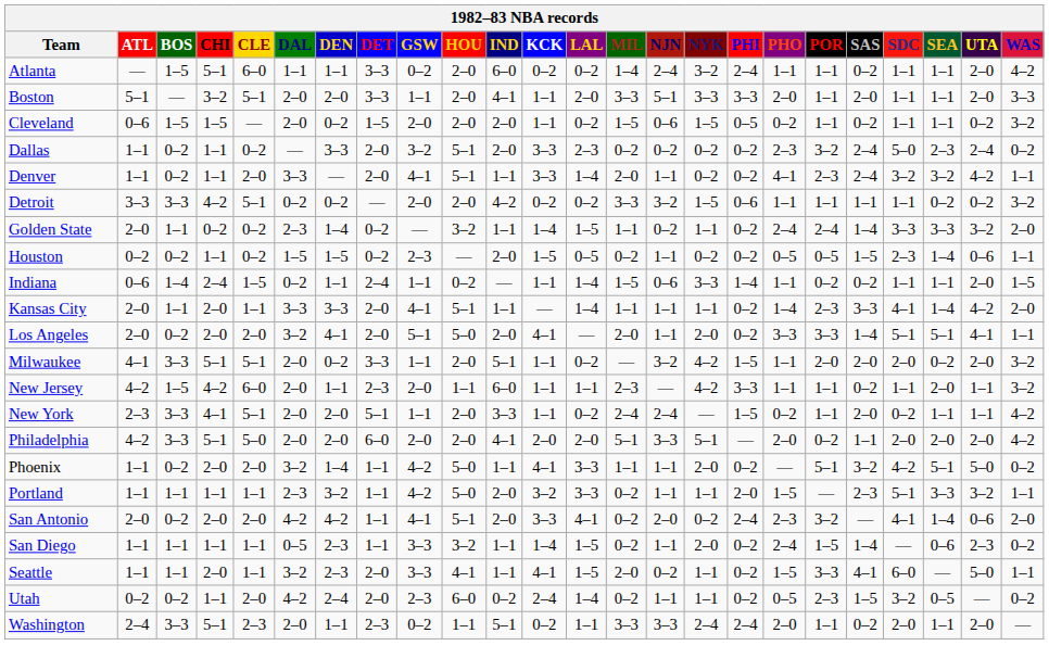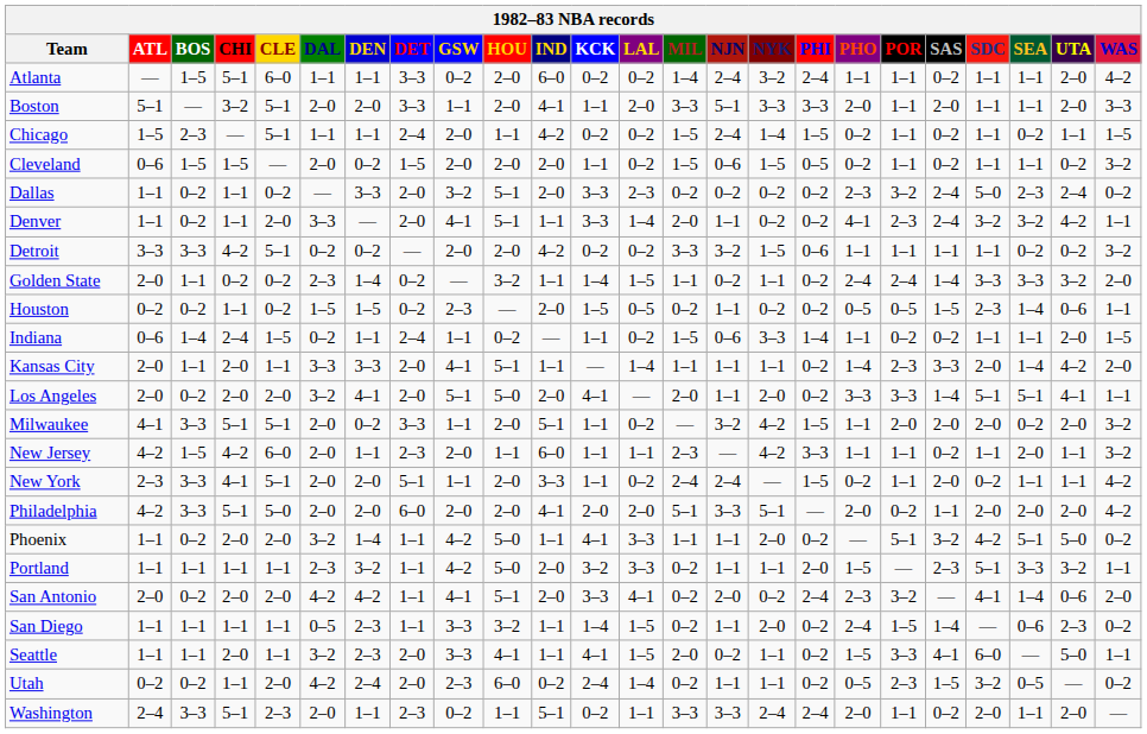 <table class="wikitable" style="font-size:95%; text-align:center;">
 <tr>
 <th colspan=24>1982–83 NBA records</th>
 </tr>
 <tr>
 <th width=100>Team</th>
 <th style="background:#FF0000;color:#FFFFFF;width=35">ATL</th>
 <th style="background:#006400;color:#FFFFFF;width=35">BOS</th>
 <th style="background:#FF0000;color:#000000;width=35">CHI</th>
 <th style="background:#FFD700;color:#8B0000;width=35">CLE</th>
 <th style="background:#008000;color:#00008B;width=35">DAL</th>
 <th style="background:#0000CD;color:#FFD700;width=35">DEN</th>
 <th style="background:#0000FF;color:#FF0000;width=35">DET</th>
 <th style="background:#0000FF;color:#FFD700;width=35">GSW</th>
 <th style="background:#FF0000;color:#FFD700;width=35">HOU</th>
 <th style="background:#000080;color:#FFD700;width=35">IND</th>
 <th style="background:#0000FF;color:#FFFFFF;width=35">KCK</th>
 <th style="background:#800080;color:#FFD700;width=35">LAL</th>
 <th style="background:#006400;color:#B22222;width=35">MIL</th>
 <th style="background:#B0170C;color:#00056D;width=35">NJN</th>
 <th style="background:#800000;color:#191970;width=35">NYK</th>
 <th style="background:#FF0000;color:#0000FF;width=35">PHI</th>
 <th style="background:#800080;color:#FF4500;width=35">PHO</th>
 <th style="background:#000000;color:#FF0000;width=35">POR</th>
 <th style="background:#000000;color:#C0C0C0;width=35">SAS</th>
 <th style="background:#F9160D;color:#1A2E8B;width=35">SDC</th>
 <th style="background:#005831;color:#FFC322;width=35">SEA</th>
 <th style="background:#36004A;color:#FFFF00;width=35">UTA</th>
 <th style="background:#DC143C;color:#0000CD;width=35">WAS</th>
 </tr>
 <tr>
 <td style="text-align:left;"><a href='#'>Atlanta</a></td>
 <td>—</td>
 <td>1–5</td>
 <td>5–1</td>
 <td>6–0</td>
 <td>1–1</td>
 <td>1–1</td>
 <td>3–3</td>
 <td>0–2</td>
 <td>2–0</td>
 <td>6–0</td>
 <td>0–2</td>
 <td>0–2</td>
 <td>1–4</td>
 <td>2–4</td>
 <td>3–2</td>
 <td>2–4</td>
 <td>1–1</td>
 <td>1–1</td>
 <td>0–2</td>
 <td>1–1</td>
 <td>1–1</td>
 <td>2–0</td>
 <td>4–2</td>
 </tr>
 <tr>
 <td style="text-align:left;"><a href='#'>Boston</a></td>
 <td>5–1</td>
 <td>—</td>
 <td>3–2</td>
 <td>5–1</td>
 <td>2–0</td>
 <td>2–0</td>
 <td>3–3</td>
 <td>1–1</td>
 <td>2–0</td>
 <td>4–1</td>
 <td>1–1</td>
 <td>2–0</td>
 <td>3–3</td>
 <td>5–1</td>
 <td>3–3</td>
 <td>3–3</td>
 <td>2–0</td>
 <td>1–1</td>
 <td>2–0</td>
 <td>1–1</td>
 <td>1–1</td>
 <td>2–0</td>
 <td>3–3</td>
+</tr>
+<tr>
+<td style="text-align:left;"><a href='#'>Chicago</a></td>
+<td>1–5</td>
+<td>2–3</td>
+<td>—</td>
+<td>5–1</td>
+<td>1–1</td>
+<td>1–1</td>
+<td>2–4</td>
+<td>2–0</td>
+<td>1–1</td>
+<td>4–2</td>
+<td>0–2</td>
+<td>0–2</td>
+<td>1–5</td>
+<td>2–4</td>
+<td>1–4</td>
+<td>1–5</td>
+<td>0–2</td>
+<td>1–1</td>
+<td>0–2</td>
+<td>1–1</td>
+<td>0–2</td>
+<td>1–1</td>
+<td>1–5</td>
 </tr>
 <tr>
 <td style="text-align:left;"><a href='#'>Cleveland</a></td>
 <td>0–6</td>
 <td>1–5</td>
 <td>1–5</td>
 <td>—</td>
 <td>2–0</td>
 <td>0–2</td>
 <td>1–5</td>
 <td>2–0</td>
 <td>2–0</td>
 <td>2–0</td>
 <td>1–1</td>
 <td>0–2</td>
 <td>1–5</td>
 <td>0–6</td>
 <td>1–5</td>
 <td>0–5</td>
 <td>0–2</td>
 <td>1–1</td>
 <td>0–2</td>
 <td>1–1</td>
 <td>1–1</td>
 <td>0–2</td>
 <td>3–2</td>
 </tr>
 <tr>
 <td style="text-align:left;"><a href='#'>Dallas</a></td>
 <td>1–1</td>
 <td>0–2</td>
 <td>1–1</td>
 <td>0–2</td>
 <td>—</td>
 <td>3–3</td>
 <td>2–0</td>
 <td>3–2</td>
 <td>5–1</td>
 <td>2–0</td>
 <td>3–3</td>
 <td>2–3</td>
 <td>0–2</td>
 <td>0–2</td>
 <td>0–2</td>
 <td>0–2</td>
 <td>2–3</td>
 <td>3–2</td>
 <td>2–4</td>
 <td>5–0</td>
 <td>2–3</td>
 <td>2–4</td>
 <td>0–2</td>
 </tr>
 <tr>
 <td style="text-align:left;"><a href='#'>Denver</a></td>
 <td>1–1</td>
 <td>0–2</td>
 <td>1–1</td>
 <td>2–0</td>
 <td>3–3</td>
 <td>—</td>
 <td>2–0</td>
 <td>4–1</td>
 <td>5–1</td>
 <td>1–1</td>
 <td>3–3</td>
 <td>1–4</td>
 <td>2–0</td>
 <td>1–1</td>
 <td>0–2</td>
 <td>0–2</td>
 <td>4–1</td>
 <td>2–3</td>
 <td>2–4</td>
 <td>3–2</td>
 <td>3–2</td>
 <td>4–2</td>
 <td>1–1</td>
 </tr>
 <tr>
 <td style="text-align:left;"><a href='#'>Detroit</a></td>
 <td>3–3</td>
 <td>3–3</td>
 <td>4–2</td>
 <td>5–1</td>
 <td>0–2</td>
 <td>0–2</td>
 <td>—</td>
 <td>2–0</td>
 <td>2–0</td>
 <td>4–2</td>
 <td>0–2</td>
 <td>0–2</td>
 <td>3–3</td>
 <td>3–2</td>
 <td>1–5</td>
 <td>0–6</td>
 <td>1–1</td>
 <td>1–1</td>
 <td>1–1</td>
 <td>1–1</td>
 <td>0–2</td>
 <td>0–2</td>
 <td>3–2</td>
 </tr>
 <tr>
 <td style="text-align:left;"><a href='#'>Golden State</a></td>
 <td>2–0</td>
 <td>1–1</td>
 <td>0–2</td>
 <td>0–2</td>
 <td>2–3</td>
 <td>1–4</td>
 <td>0–2</td>
 <td>—</td>
 <td>3–2</td>
 <td>1–1</td>
 <td>1–4</td>
 <td>1–5</td>
 <td>1–1</td>
 <td>0–2</td>
 <td>1–1</td>
 <td>0–2</td>
 <td>2–4</td>
 <td>2–4</td>
 <td>1–4</td>
 <td>3–3</td>
 <td>3–3</td>
 <td>3–2</td>
 <td>2–0</td>
 </tr>
 <tr>
 <td style="text-align:left;"><a href='#'>Houston</a></td>
 <td>0–2</td>
 <td>0–2</td>
 <td>1–1</td>
 <td>0–2</td>
 <td>1–5</td>
 <td>1–5</td>
 <td>0–2</td>
 <td>2–3</td>
 <td>—</td>
 <td>2–0</td>
 <td>1–5</td>
 <td>0–5</td>
 <td>0–2</td>
 <td>1–1</td>
 <td>0–2</td>
 <td>0–2</td>
 <td>0–5</td>
 <td>0–5</td>
 <td>1–5</td>
 <td>2–3</td>
 <td>1–4</td>
 <td>0–6</td>
 <td>1–1</td>
 </tr>
 <tr>
 <td style="text-align:left;"><a href='#'>Indiana</a></td>
 <td>0–6</td>
 <td>1–4</td>
 <td>2–4</td>
 <td>1–5</td>
 <td>0–2</td>
 <td>1–1</td>
 <td>2–4</td>
 <td>1–1</td>
 <td>0–2</td>
 <td>—</td>
 <td>1–1</td>
-<td>1–4</td>
+<td>0–2</td>
 <td>1–5</td>
 <td>0–6</td>
 <td>3–3</td>
 <td>1–4</td>
 <td>1–1</td>
 <td>0–2</td>
 <td>0–2</td>
 <td>1–1</td>
 <td>1–1</td>
 <td>2–0</td>
 <td>1–5</td>
 </tr>
 <tr>
 <td style="text-align:left;"><a href='#'>Kansas City</a></td>
 <td>2–0</td>
 <td>1–1</td>
 <td>2–0</td>
 <td>1–1</td>
 <td>3–3</td>
 <td>3–3</td>
 <td>2–0</td>
 <td>4–1</td>
 <td>5–1</td>
 <td>1–1</td>
 <td>—</td>
 <td>1–4</td>
 <td>1–1</td>
 <td>1–1</td>
 <td>1–1</td>
 <td>0–2</td>
 <td>1–4</td>
 <td>2–3</td>
 <td>3–3</td>
-<td>4–1</td>
+<td>2–0</td>
 <td>1–4</td>
 <td>4–2</td>
 <td>2–0</td>
 </tr>
 <tr>
 <td style="text-align:left;"><a href='#'>Los Angeles</a></td>
 <td>2–0</td>
 <td>0–2</td>
 <td>2–0</td>
 <td>2–0</td>
 <td>3–2</td>
 <td>4–1</td>
 <td>2–0</td>
 <td>5–1</td>
 <td>5–0</td>
 <td>2–0</td>
 <td>4–1</td>
 <td>—</td>
 <td>2–0</td>
 <td>1–1</td>
 <td>2–0</td>
 <td>0–2</td>
 <td>3–3</td>
 <td>3–3</td>
 <td>1–4</td>
 <td>5–1</td>
 <td>5–1</td>
 <td>4–1</td>
 <td>1–1</td>
 </tr>
 <tr>
 <td style="text-align:left;"><a href='#'>Milwaukee</a></td>
 <td>4–1</td>
 <td>3–3</td>
 <td>5–1</td>
 <td>5–1</td>
 <td>2–0</td>
 <td>0–2</td>
 <td>3–3</td>
 <td>1–1</td>
 <td>2–0</td>
 <td>5–1</td>
 <td>1–1</td>
 <td>0–2</td>
 <td>—</td>
 <td>3–2</td>
 <td>4–2</td>
 <td>1–5</td>
 <td>1–1</td>
 <td>2–0</td>
 <td>2–0</td>
 <td>2–0</td>
 <td>0–2</td>
 <td>2–0</td>
 <td>3–2</td>
 </tr>
 <tr>
 <td style="text-align:left;"><a href='#'>New Jersey</a></td>
 <td>4–2</td>
 <td>1–5</td>
 <td>4–2</td>
 <td>6–0</td>
 <td>2–0</td>
 <td>1–1</td>
 <td>2–3</td>
 <td>2–0</td>
 <td>1–1</td>
 <td>6–0</td>
 <td>1–1</td>
 <td>1–1</td>
 <td>2–3</td>
 <td>—</td>
 <td>4–2</td>
 <td>3–3</td>
 <td>1–1</td>
 <td>1–1</td>
 <td>0–2</td>
 <td>1–1</td>
 <td>2–0</td>
 <td>1–1</td>
 <td>3–2</td>
 </tr>
 <tr>
 <td style="text-align:left;"><a href='#'>New York</a></td>
 <td>2–3</td>
 <td>3–3</td>
 <td>4–1</td>
 <td>5–1</td>
 <td>2–0</td>
 <td>2–0</td>
 <td>5–1</td>
 <td>1–1</td>
 <td>2–0</td>
 <td>3–3</td>
 <td>1–1</td>
 <td>0–2</td>
 <td>2–4</td>
 <td>2–4</td>
 <td>—</td>
 <td>1–5</td>
 <td>0–2</td>
 <td>1–1</td>
 <td>2–0</td>
 <td>0–2</td>
 <td>1–1</td>
 <td>1–1</td>
 <td>4–2</td>
 </tr>
 <tr>
 <td style="text-align:left;"><a href='#'>Philadelphia</a></td>
 <td>4–2</td>
 <td>3–3</td>
 <td>5–1</td>
 <td>5–0</td>
 <td>2–0</td>
 <td>2–0</td>
 <td>6–0</td>
 <td>2–0</td>
 <td>2–0</td>
 <td>4–1</td>
 <td>2–0</td>
 <td>2–0</td>
 <td>5–1</td>
 <td>3–3</td>
 <td>5–1</td>
 <td>—</td>
 <td>2–0</td>
 <td>0–2</td>
 <td>1–1</td>
 <td>2–0</td>
 <td>2–0</td>
 <td>2–0</td>
 <td>4–2</td>
 </tr>
 <tr>
 <td style="text-align:left;">Phoenix</td>
 <td>1–1</td>
 <td>0–2</td>
 <td>2–0</td>
 <td>2–0</td>
 <td>3–2</td>
 <td>1–4</td>
 <td>1–1</td>
 <td>4–2</td>
 <td>5–0</td>
 <td>1–1</td>
 <td>4–1</td>
 <td>3–3</td>
 <td>1–1</td>
 <td>1–1</td>
 <td>2–0</td>
 <td>0–2</td>
 <td>—</td>
 <td>5–1</td>
 <td>3–2</td>
 <td>4–2</td>
 <td>5–1</td>
 <td>5–0</td>
 <td>0–2</td>
 </tr>
 <tr>
 <td style="text-align:left;"><a href='#'>Portland</a></td>
 <td>1–1</td>
 <td>1–1</td>
 <td>1–1</td>
 <td>1–1</td>
 <td>2–3</td>
 <td>3–2</td>
 <td>1–1</td>
 <td>4–2</td>
 <td>5–0</td>
 <td>2–0</td>
 <td>3–2</td>
 <td>3–3</td>
 <td>0–2</td>
 <td>1–1</td>
 <td>1–1</td>
 <td>2–0</td>
 <td>1–5</td>
 <td>—</td>
 <td>2–3</td>
 <td>5–1</td>
 <td>3–3</td>
 <td>3–2</td>
 <td>1–1</td>
 </tr>
 <tr>
 <td style="text-align:left;"><a href='#'>San Antonio</a></td>
 <td>2–0</td>
 <td>0–2</td>
 <td>2–0</td>
 <td>2–0</td>
 <td>4–2</td>
 <td>4–2</td>
 <td>1–1</td>
 <td>4–1</td>
 <td>5–1</td>
 <td>2–0</td>
 <td>3–3</td>
 <td>4–1</td>
 <td>0–2</td>
 <td>2–0</td>
 <td>0–2</td>
 <td>2–4</td>
 <td>2–3</td>
 <td>3–2</td>
 <td>—</td>
 <td>4–1</td>
 <td>1–4</td>
 <td>0–6</td>
 <td>2–0</td>
 </tr>
 <tr>
 <td style="text-align:left;"><a href='#'>San Diego</a></td>
 <td>1–1</td>
 <td>1–1</td>
 <td>1–1</td>
 <td>1–1</td>
 <td>0–5</td>
 <td>2–3</td>
 <td>1–1</td>
 <td>3–3</td>
 <td>3–2</td>
 <td>1–1</td>
 <td>1–4</td>
 <td>1–5</td>
 <td>0–2</td>
 <td>1–1</td>
 <td>2–0</td>
 <td>0–2</td>
 <td>2–4</td>
 <td>1–5</td>
 <td>1–4</td>
 <td>—</td>
 <td>0–6</td>
 <td>2–3</td>
 <td>0–2</td>
 </tr>
 <tr>
 <td style="text-align:left;"><a href='#'>Seattle</a></td>
 <td>1–1</td>
 <td>1–1</td>
 <td>2–0</td>
 <td>1–1</td>
 <td>3–2</td>
 <td>2–3</td>
 <td>2–0</td>
 <td>3–3</td>
 <td>4–1</td>
 <td>1–1</td>
 <td>4–1</td>
 <td>1–5</td>
 <td>2–0</td>
 <td>0–2</td>
 <td>1–1</td>
 <td>0–2</td>
 <td>1–5</td>
 <td>3–3</td>
 <td>4–1</td>
 <td>6–0</td>
 <td>—</td>
 <td>5–0</td>
 <td>1–1</td>
 </tr>
 <tr>
 <td style="text-align:left;"><a href='#'>Utah</a></td>
 <td>0–2</td>
 <td>0–2</td>
 <td>1–1</td>
 <td>2–0</td>
 <td>4–2</td>
 <td>2–4</td>
 <td>2–0</td>
 <td>2–3</td>
 <td>6–0</td>
 <td>0–2</td>
 <td>2–4</td>
 <td>1–4</td>
 <td>0–2</td>
 <td>1–1</td>
 <td>1–1</td>
 <td>0–2</td>
 <td>0–5</td>
 <td>2–3</td>
 <td>1–5</td>
 <td>3–2</td>
 <td>0–5</td>
 <td>—</td>
 <td>0–2</td>
 </tr>
 <tr>
 <td style="text-align:left;"><a href='#'>Washington</a></td>
 <td>2–4</td>
 <td>3–3</td>
 <td>5–1</td>
 <td>2–3</td>
 <td>2–0</td>
 <td>1–1</td>
 <td>2–3</td>
 <td>0–2</td>
 <td>1–1</td>
 <td>5–1</td>
 <td>0–2</td>
 <td>1–1</td>
 <td>3–3</td>
 <td>3–3</td>
 <td>2–4</td>
 <td>2–4</td>
 <td>2–0</td>
 <td>1–1</td>
 <td>0–2</td>
 <td>2–0</td>
 <td>1–1</td>
 <td>2–0</td>
 <td>—</td>
 </tr>
 </table>
